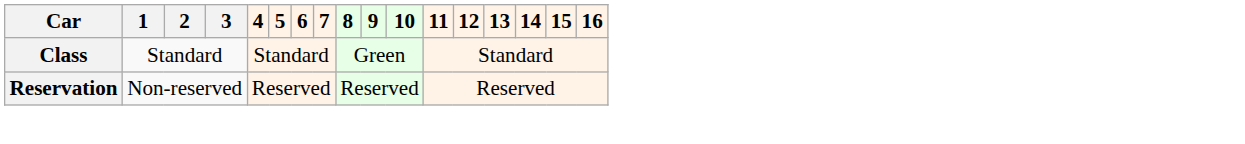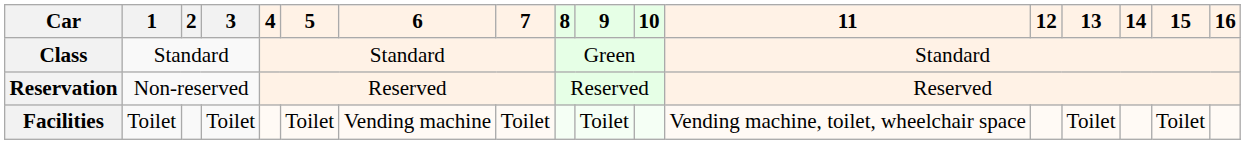 <table class="wikitable">
 <tr>
 <th>Car </th>
 <th>1</th>
 <th>2</th>
 <th>3</th>
 <th style="background: #FFF2E6">4</th>
 <th style="background: #FFF2E6">5</th>
 <th style="background: #FFF2E6">6</th>
 <th style="background: #FFF2E6">7</th>
 <th style="background: #E6FFE6">8</th>
 <th style="background: #E6FFE6">9</th>
 <th style="background: #E6FFE6">10</th>
 <th style="background: #FFF2E6">11</th>
 <th style="background: #FFF2E6">12</th>
 <th style="background: #FFF2E6">13</th>
 <th style="background: #FFF2E6">14</th>
 <th style="background: #FFF2E6">15</th>
 <th style="background: #FFF2E6">16</th>
 </tr>
 <tr>
 <th>Class</th>
 <td colspan="3" style="text-align:center">Standard</td>
 <td colspan="4" style="background:#FFF2E6; text-align:center">Standard</td>
 <td colspan="3" style="background:#E6FFE6; text-align:center">Green</td>
 <td colspan="6" style="background:#FFF2E6; text-align:center">Standard</td>
 </tr>
 <tr>
 <th>Reservation</th>
 <td colspan="3" style="text-align:center">Non-reserved</td>
 <td colspan="4" style="background:#FFF2E6; text-align:center">Reserved</td>
 <td colspan="3" style="background:#E6FFE6; text-align:center">Reserved</td>
 <td colspan="6" style="background:#FFF2E6; text-align:center">Reserved</td>
 </tr>
+<tr>
+<th>Facilities</th>
+<td>Toilet</td>
+<td></td>
+<td>Toilet</td>
+<td style="background: #FFFAF5"> </td>
+<td style="background: #FFFAF5">Toilet</td>
+<td style="background: #FFFAF5">Vending machine</td>
+<td style="background: #FFFAF5">Toilet</td>
+<td style="background: #F5FFF5"></td>
+<td style="background: #F5FFF5">Toilet</td>
+<td style="background: #F5FFF5"></td>
+<td style="background: #FFFAF5">Vending machine, toilet, wheelchair space</td>
+<td style="background: #FFFAF5"> </td>
+<td style="background: #FFFAF5">Toilet</td>
+<td style="background: #FFFAF5"> </td>
+<td style="background: #FFFAF5">Toilet</td>
+<td style="background: #FFFAF5"> </td>
+</tr>
 </table>
